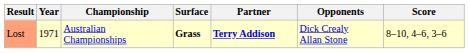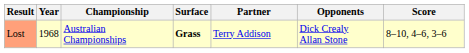 <table class="sortable wikitable">
 <tr>
 <th style="width:40px">Result</th>
 <th style="width:30px">Year</th>
 <th style="width:170px">Championship</th>
 <th style="width:50px">Surface</th>
 <th style="width:130px">Partner</th>
 <th style="width:130px">Opponents</th>
 <th style="width:120px" class="unsortable">Score</th>
 </tr>
 <tr style="background:#ffc;">
 <td style="background:#ffa07a;">Lost</td>
-<td>1971</td>
+<td>1968</td>
 <td><a href='#'>Australian Championships</a></td>
 <td><strong>Grass</strong></td>
-<td><strong> <a href='#'>Terry Addison</a></strong></td>
+<td> <a href='#'>Terry Addison</a></td>
 <td> <a href='#'>Dick Crealy</a> <br>  <a href='#'>Allan Stone</a></td>
 <td>8–10, 4–6, 3–6</td>
 </tr>
 </table>
